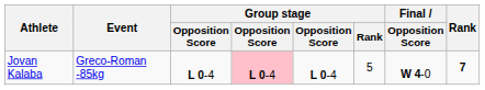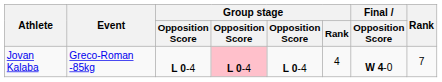 <table class="wikitable" style="font-size:90%">
 <tr>
 <th rowspan=2>Athlete</th>
 <th rowspan=2>Event</th>
 <th colspan=4>Group stage</th>
 <th>Final / </th>
 <th rowspan=2>Rank</th>
 </tr>
 <tr style="font-size:95%">
 <th>Opposition<br>Score</th>
 <th>Opposition<br>Score</th>
 <th>Opposition<br>Score</th>
 <th>Rank</th>
 <th>Opposition<br>Score</th>
 </tr>
 <tr align=center>
 <td align=left><a href='#'>Jovan Kalaba</a></td>
 <td align=left><a href='#'>Greco-Roman -85kg</a></td>
 <td><br><strong>L</strong> <strong>0</strong>-4 <sup></sup></td>
 <td style="background: pink;"><br><strong>L</strong> <strong>0</strong>-4 <sup></sup></td>
 <td><br><strong>L</strong> <strong>0</strong>-4 <sup></sup></td>
-<td>5 </td>
+<td>4 </td>
 <td><br><strong>W</strong> <strong>4</strong>-0</td>
-<td><strong>7</strong></td>
+<td>7</td>
 </tr>
 </table>
